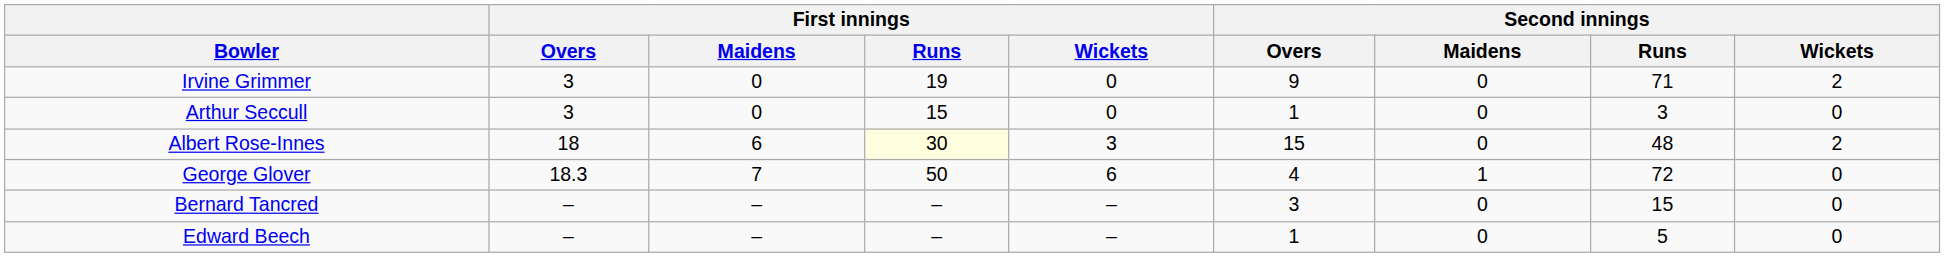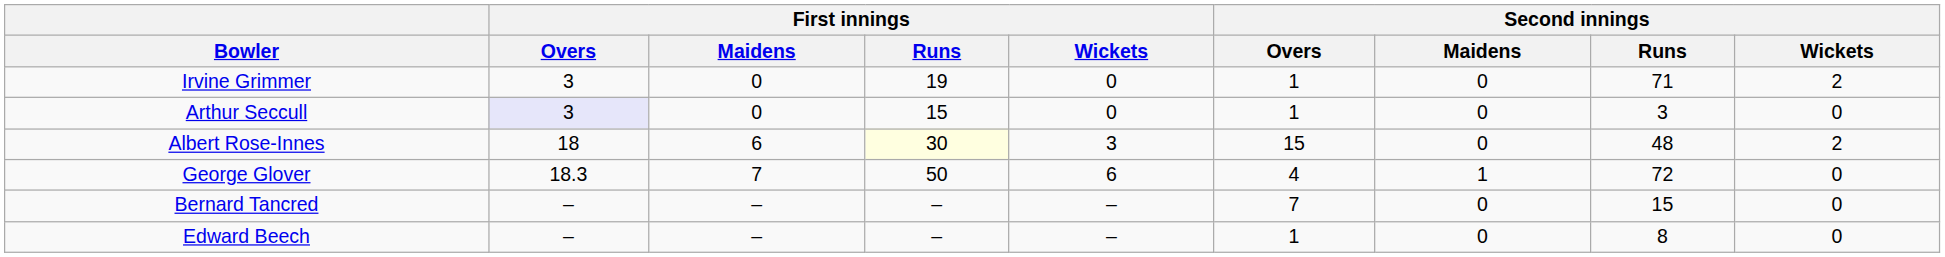 <table cellpadding="1" style="border:gray solid 1px; text-align:center; width:80%;" class="wikitable">
 <tr>
 <th></th>
 <th colspan="4" style="width:37.5%;">First innings</th>
 <th colspan="4" style="width:37.5%;">Second innings</th>
 </tr>
 <tr>
 <th style="width:25%;"><a href='#'>Bowler</a></th>
 <th><a href='#'>Overs</a></th>
 <th><a href='#'>Maidens</a></th>
 <th><a href='#'>Runs</a></th>
 <th><a href='#'>Wickets</a></th>
 <th>Overs</th>
 <th>Maidens</th>
 <th>Runs</th>
 <th>Wickets</th>
 </tr>
 <tr>
 <td><a href='#'>Irvine Grimmer</a></td>
 <td>3</td>
 <td>0</td>
 <td>19</td>
 <td>0</td>
-<td>9</td>
+<td>1</td>
 <td>0</td>
 <td>71</td>
 <td>2</td>
 </tr>
 <tr>
 <td><a href='#'>Arthur Seccull</a></td>
-<td>3</td>
+<td style="background: lavender;">3</td>
 <td>0</td>
 <td>15</td>
 <td>0</td>
 <td>1</td>
 <td>0</td>
 <td>3</td>
 <td>0</td>
 </tr>
 <tr>
 <td><a href='#'>Albert Rose-Innes</a></td>
 <td>18</td>
 <td>6</td>
 <td style="background: lightyellow;">30</td>
 <td>3</td>
 <td>15</td>
 <td>0</td>
 <td>48</td>
 <td>2</td>
 </tr>
 <tr>
 <td><a href='#'>George Glover</a></td>
 <td>18.3</td>
 <td>7</td>
 <td>50</td>
 <td>6</td>
 <td>4</td>
 <td>1</td>
 <td>72</td>
 <td>0</td>
 </tr>
 <tr>
 <td><a href='#'>Bernard Tancred</a></td>
 <td>–</td>
 <td>–</td>
 <td>–</td>
 <td>–</td>
-<td>3</td>
+<td>7</td>
 <td>0</td>
 <td>15</td>
 <td>0</td>
 </tr>
 <tr>
 <td><a href='#'>Edward Beech</a></td>
 <td>–</td>
 <td>–</td>
 <td>–</td>
 <td>–</td>
 <td>1</td>
 <td>0</td>
-<td>5</td>
+<td>8</td>
 <td>0</td>
 </tr>
 </table>
